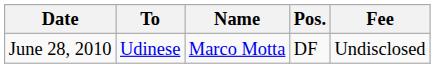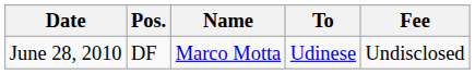 <table class="wikitable">
 <tr>
 <th>Date</th>
+<th>Pos.</th>
+<th>Name</th>
 <th>To</th>
-<th>Name</th>
-<th>Pos.</th>
 <th>Fee</th>
 </tr>
 <tr>
 <td>June 28, 2010</td>
+<td>DF</td>
+<td> <a href='#'>Marco Motta</a></td>
 <td> <a href='#'>Udinese</a></td>
-<td> <a href='#'>Marco Motta</a></td>
-<td>DF</td>
 <td>Undisclosed</td>
 </tr>
 </table>
